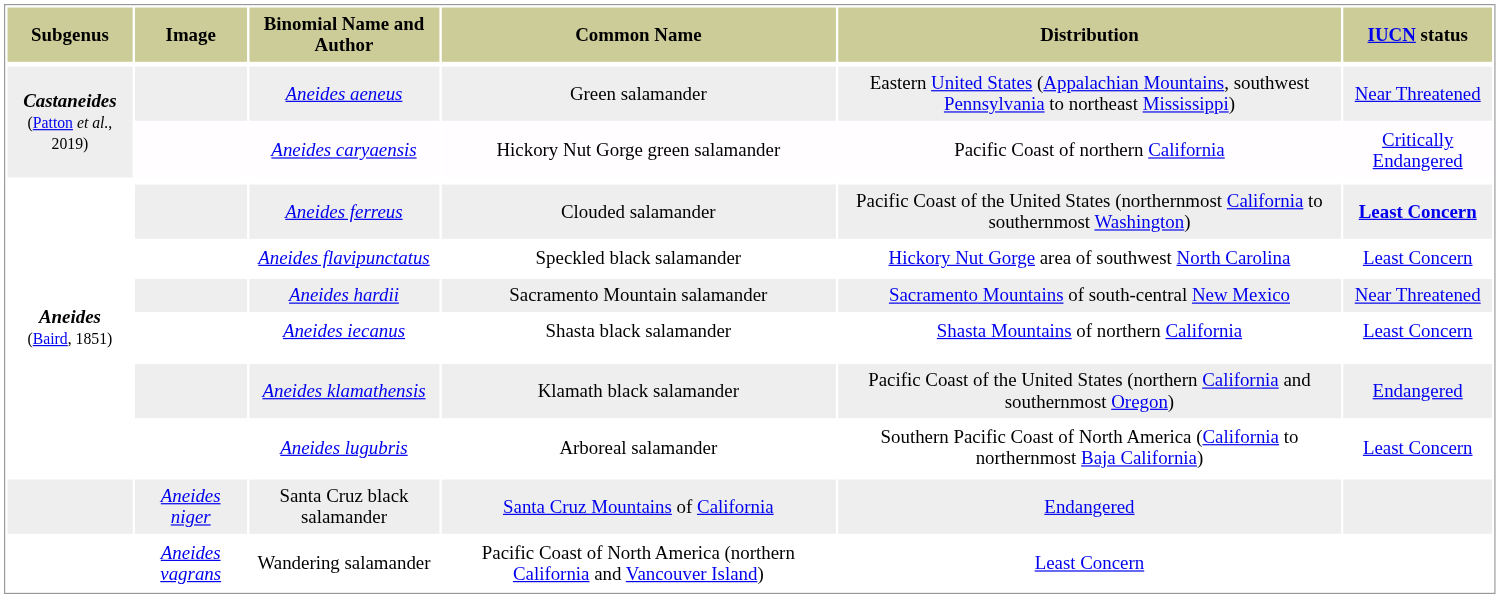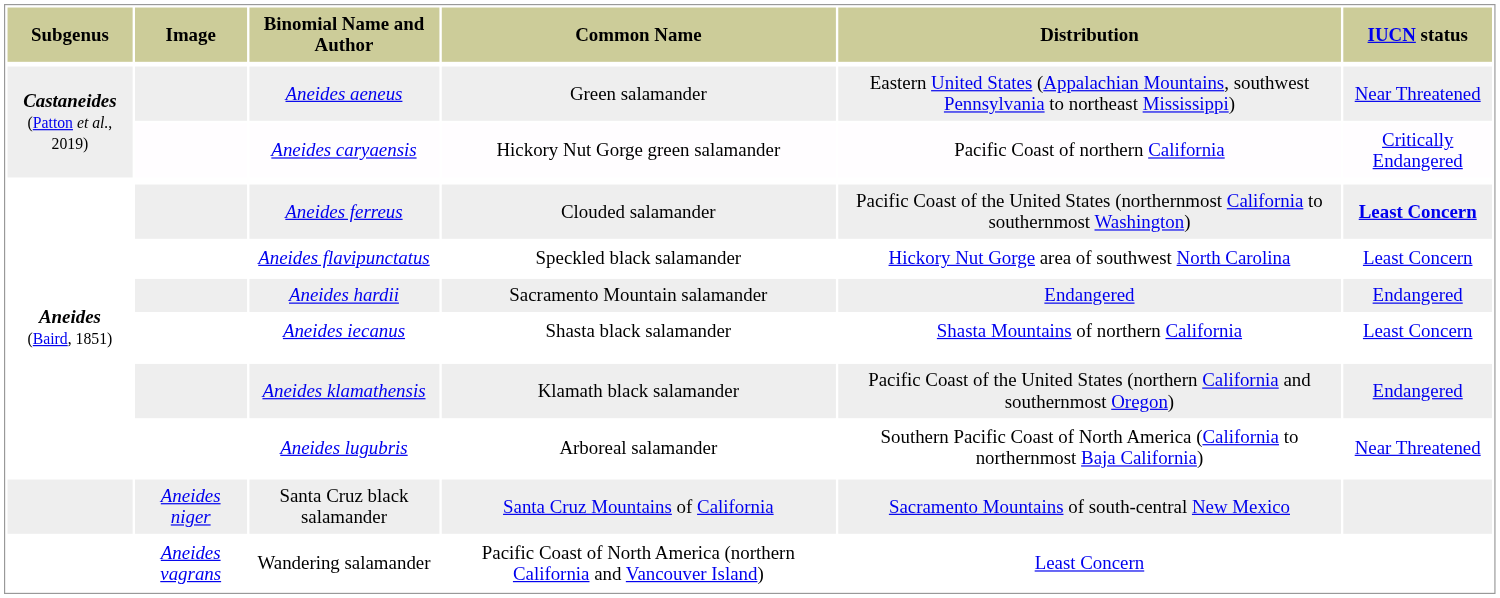 <table cellpadding=5 style="text-align:center; border:1px solid #999999; ">
 <tr style="background:#CCCC99; text-align: center; ">
 <th><strong>Subgenus</strong></th>
 <th>Image</th>
 <th>Binomial Name and Author</th>
 <th>Common Name</th>
 <th>Distribution</th>
 <th><a href='#'>IUCN</a> status</th>
 </tr>
 <tr>
 </tr>
 <tr style="background:#EEEEEE;">
 <td rowspan="2"><strong><em>Castaneides</em></strong><br><small>(<a href='#'>Patton</a> <em>et al.</em>, 2019)</small></td>
 <td></td>
 <td><em><a href='#'>Aneides aeneus</a></em> <br> </td>
 <td>Green salamander</td>
 <td>Eastern <a href='#'>United States</a> (<a href='#'>Appalachian Mountains</a>, southwest <a href='#'>Pennsylvania</a> to northeast <a href='#'>Mississippi</a>)</td>
 <td><a href='#'>Near Threatened</a></td>
 </tr>
 <tr style="background:#FFFDFF;">
 <td></td>
 <td><em><a href='#'>Aneides caryaensis</a></em> <br> </td>
 <td>Hickory Nut Gorge green salamander</td>
 <td>Pacific Coast of northern <a href='#'>California</a></td>
 <td><a href='#'>Critically Endangered</a></td>
 </tr>
 <tr>
 <td rowspan="10"><strong><em>Aneides</em></strong><br><small>(<a href='#'>Baird</a>, 1851)</small></td>
 </tr>
 <tr>
 </tr>
 <tr style="background:#EEEEEE;">
 <td></td>
 <td><em><a href='#'>Aneides ferreus</a></em> <br> </td>
 <td>Clouded salamander</td>
 <td>Pacific Coast of the United States (northernmost <a href='#'>California</a> to southernmost <a href='#'>Washington</a>)</td>
 <td><strong><a href='#'>Least Concern</a></strong></td>
 </tr>
 <tr>
 <td></td>
 <td><em><a href='#'>Aneides flavipunctatus</a></em> <br> </td>
 <td>Speckled black salamander</td>
 <td><a href='#'>Hickory Nut Gorge</a> area of southwest <a href='#'>North Carolina</a></td>
 <td><a href='#'>Least Concern</a></td>
 </tr>
 <tr>
 </tr>
 <tr style="background:#EEEEEE;">
 <td></td>
 <td><em><a href='#'>Aneides hardii</a></em> <br> </td>
 <td>Sacramento Mountain salamander</td>
-<td><a href='#'>Sacramento Mountains</a> of south-central <a href='#'>New Mexico</a></td>
-<td><a href='#'>Near Threatened</a></td>
+<td><a href='#'>Endangered</a></td>
+<td><a href='#'>Endangered</a></td>
 </tr>
 <tr>
 <td></td>
 <td><em><a href='#'>Aneides iecanus</a></em> <br> </td>
 <td>Shasta black salamander</td>
 <td><a href='#'>Shasta Mountains</a> of northern <a href='#'>California</a></td>
 <td><a href='#'>Least Concern</a></td>
 </tr>
 <tr>
 <td></td>
 </tr>
 <tr style="background:#EEEEEE;">
 <td></td>
 <td><em><a href='#'>Aneides klamathensis</a></em> <br> </td>
 <td>Klamath black salamander</td>
 <td>Pacific Coast of the United States (northern <a href='#'>California</a> and southernmost <a href='#'>Oregon</a>)</td>
 <td><a href='#'>Endangered</a></td>
 </tr>
 <tr>
 <td></td>
 <td><em><a href='#'>Aneides lugubris</a></em> <br> </td>
 <td>Arboreal salamander</td>
 <td>Southern Pacific Coast of North America (<a href='#'>California</a> to northernmost <a href='#'>Baja California</a>)</td>
-<td><a href='#'>Least Concern</a></td>
+<td><a href='#'>Near Threatened</a></td>
 </tr>
 <tr>
 </tr>
 <tr style="background:#EEEEEE;">
 <td></td>
 <td><em><a href='#'>Aneides niger</a></em> <br> </td>
 <td>Santa Cruz black salamander</td>
 <td><a href='#'>Santa Cruz Mountains</a> of <a href='#'>California</a></td>
-<td><a href='#'>Endangered</a></td>
+<td><a href='#'>Sacramento Mountains</a> of south-central <a href='#'>New Mexico</a></td>
 <td></td>
 </tr>
 <tr>
 <td></td>
 <td><em><a href='#'>Aneides vagrans</a></em> <br> </td>
 <td>Wandering salamander</td>
 <td>Pacific Coast of North America (northern <a href='#'>California</a> and <a href='#'>Vancouver Island</a>)</td>
 <td><a href='#'>Least Concern</a></td>
 </tr>
 </table>
